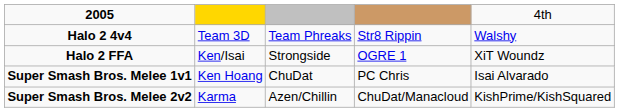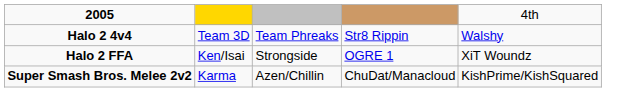 <table class="wikitable" style="text-align:left">
 <tr>
 <td style="text-align:center"><strong>2005</strong></td>
 <td style="text-align:center; background:gold;"></td>
 <td style="text-align:center; background:silver;"></td>
 <td style="text-align:center; background:#c96;"></td>
 <td style="text-align:center">4th</td>
 </tr>
 <tr>
 <td style="text-align:center"><strong>Halo 2 4v4</strong></td>
 <td> <a href='#'>Team 3D</a></td>
 <td> <a href='#'>Team Phreaks</a></td>
 <td> <a href='#'>Str8 Rippin</a></td>
 <td> <a href='#'>Walshy</a></td>
 </tr>
 <tr>
 <td style="text-align:center"><strong>Halo 2 FFA</strong></td>
 <td> <a href='#'>Ken</a>/Isai</td>
 <td> Strongside</td>
 <td> <a href='#'>OGRE 1</a></td>
 <td> XiT Woundz</td>
 </tr>
 <tr>
-<td style="text-align:center"><strong>Super Smash Bros. Melee 1v1</strong></td>
-<td> <a href='#'>Ken Hoang</a></td>
-<td> ChuDat</td>
-<td> PC Chris</td>
-<td> Isai Alvarado</td>
-</tr>
-<tr>
 <td style="text-align:center"><strong>Super Smash Bros. Melee 2v2</strong></td>
 <td> <a href='#'>Karma</a></td>
 <td> Azen/Chillin</td>
 <td> ChuDat/Manacloud</td>
 <td> KishPrime/KishSquared</td>
 </tr>
 </table>
